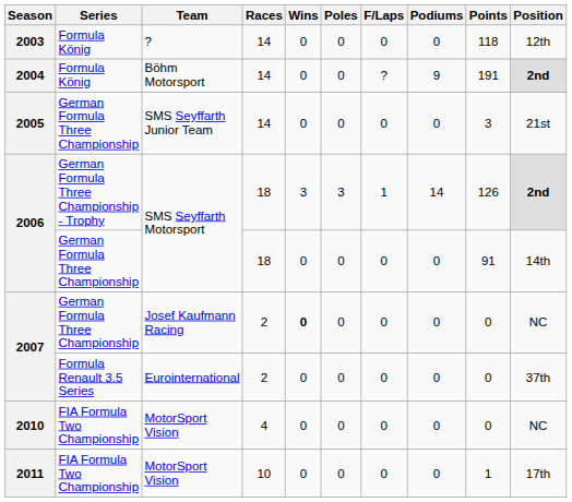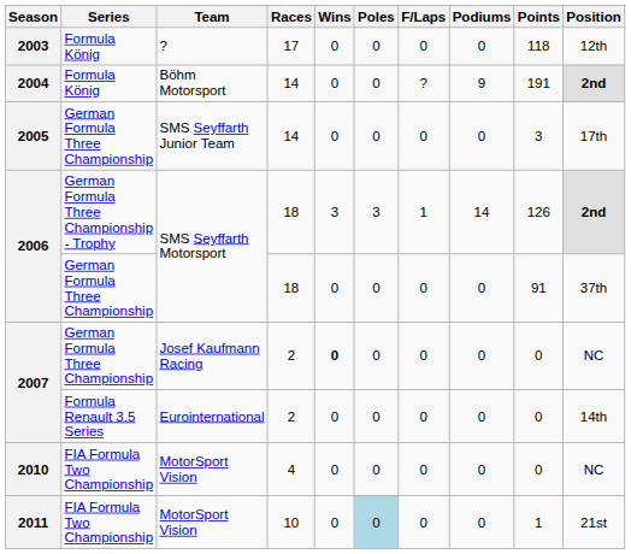 <table class="wikitable" style="font-size: 90%; text-align:center">
 <tr>
 <th>Season</th>
 <th>Series</th>
 <th>Team</th>
 <th>Races</th>
 <th>Wins</th>
 <th>Poles</th>
 <th>F/Laps</th>
 <th>Podiums</th>
 <th>Points</th>
 <th>Position</th>
 </tr>
 <tr>
 <th>2003</th>
 <td align=left><a href='#'>Formula König</a></td>
 <td align=left>?</td>
-<td>14</td>
+<td>17</td>
 <td>0</td>
 <td>0</td>
 <td>0</td>
 <td>0</td>
 <td>118</td>
 <td>12th</td>
 </tr>
 <tr>
 <th>2004</th>
 <td align=left><a href='#'>Formula König</a></td>
 <td align=left>Böhm Motorsport</td>
 <td>14</td>
 <td>0</td>
 <td>0</td>
 <td>?</td>
 <td>9</td>
 <td>191</td>
 <td style="background:#DFDFDF;"><strong>2nd</strong></td>
 </tr>
 <tr>
 <th>2005</th>
 <td align=left><a href='#'>German Formula Three Championship</a></td>
 <td align=left>SMS <a href='#'>Seyffarth</a> Junior Team</td>
 <td>14</td>
 <td>0</td>
 <td>0</td>
 <td>0</td>
 <td>0</td>
 <td>3</td>
-<td>21st</td>
+<td>17th</td>
 </tr>
 <tr>
 <th rowspan=2>2006</th>
 <td align=left><a href='#'>German Formula Three Championship - Trophy</a></td>
 <td rowspan=2 align=left>SMS <a href='#'>Seyffarth</a> Motorsport</td>
 <td>18</td>
 <td>3</td>
 <td>3</td>
 <td>1</td>
 <td>14</td>
 <td>126</td>
 <td style="background:#DFDFDF;"><strong>2nd</strong></td>
 </tr>
 <tr>
 <td align=left><a href='#'>German Formula Three Championship</a></td>
 <td>18</td>
 <td>0</td>
 <td>0</td>
 <td>0</td>
 <td>0</td>
 <td>91</td>
-<td>14th</td>
+<td>37th</td>
 </tr>
 <tr>
 <th rowspan=2>2007</th>
 <td align=left><a href='#'>German Formula Three Championship</a></td>
 <td align=left><a href='#'>Josef Kaufmann Racing</a></td>
 <td>2</td>
 <td><strong>0</strong></td>
 <td>0</td>
 <td>0</td>
 <td>0</td>
 <td>0</td>
 <td>NC</td>
 </tr>
 <tr>
 <td align=left><a href='#'>Formula Renault 3.5 Series</a></td>
 <td align=left><a href='#'>Eurointernational</a></td>
 <td>2</td>
 <td>0</td>
 <td>0</td>
 <td>0</td>
 <td>0</td>
 <td>0</td>
-<td>37th</td>
+<td>14th</td>
 </tr>
 <tr>
 <th>2010</th>
 <td align=left><a href='#'>FIA Formula Two Championship</a></td>
 <td align=left><a href='#'>MotorSport Vision</a></td>
 <td>4</td>
 <td>0</td>
 <td>0</td>
 <td>0</td>
 <td>0</td>
 <td>0</td>
 <td>NC</td>
 </tr>
 <tr>
 <th>2011</th>
 <td align=left><a href='#'>FIA Formula Two Championship</a></td>
 <td align=left><a href='#'>MotorSport Vision</a></td>
 <td>10</td>
 <td>0</td>
-<td>0</td>
+<td style="background: lightblue;">0</td>
 <td>0</td>
 <td>0</td>
 <td>1</td>
-<td>17th</td>
+<td>21st</td>
 </tr>
 </table>
